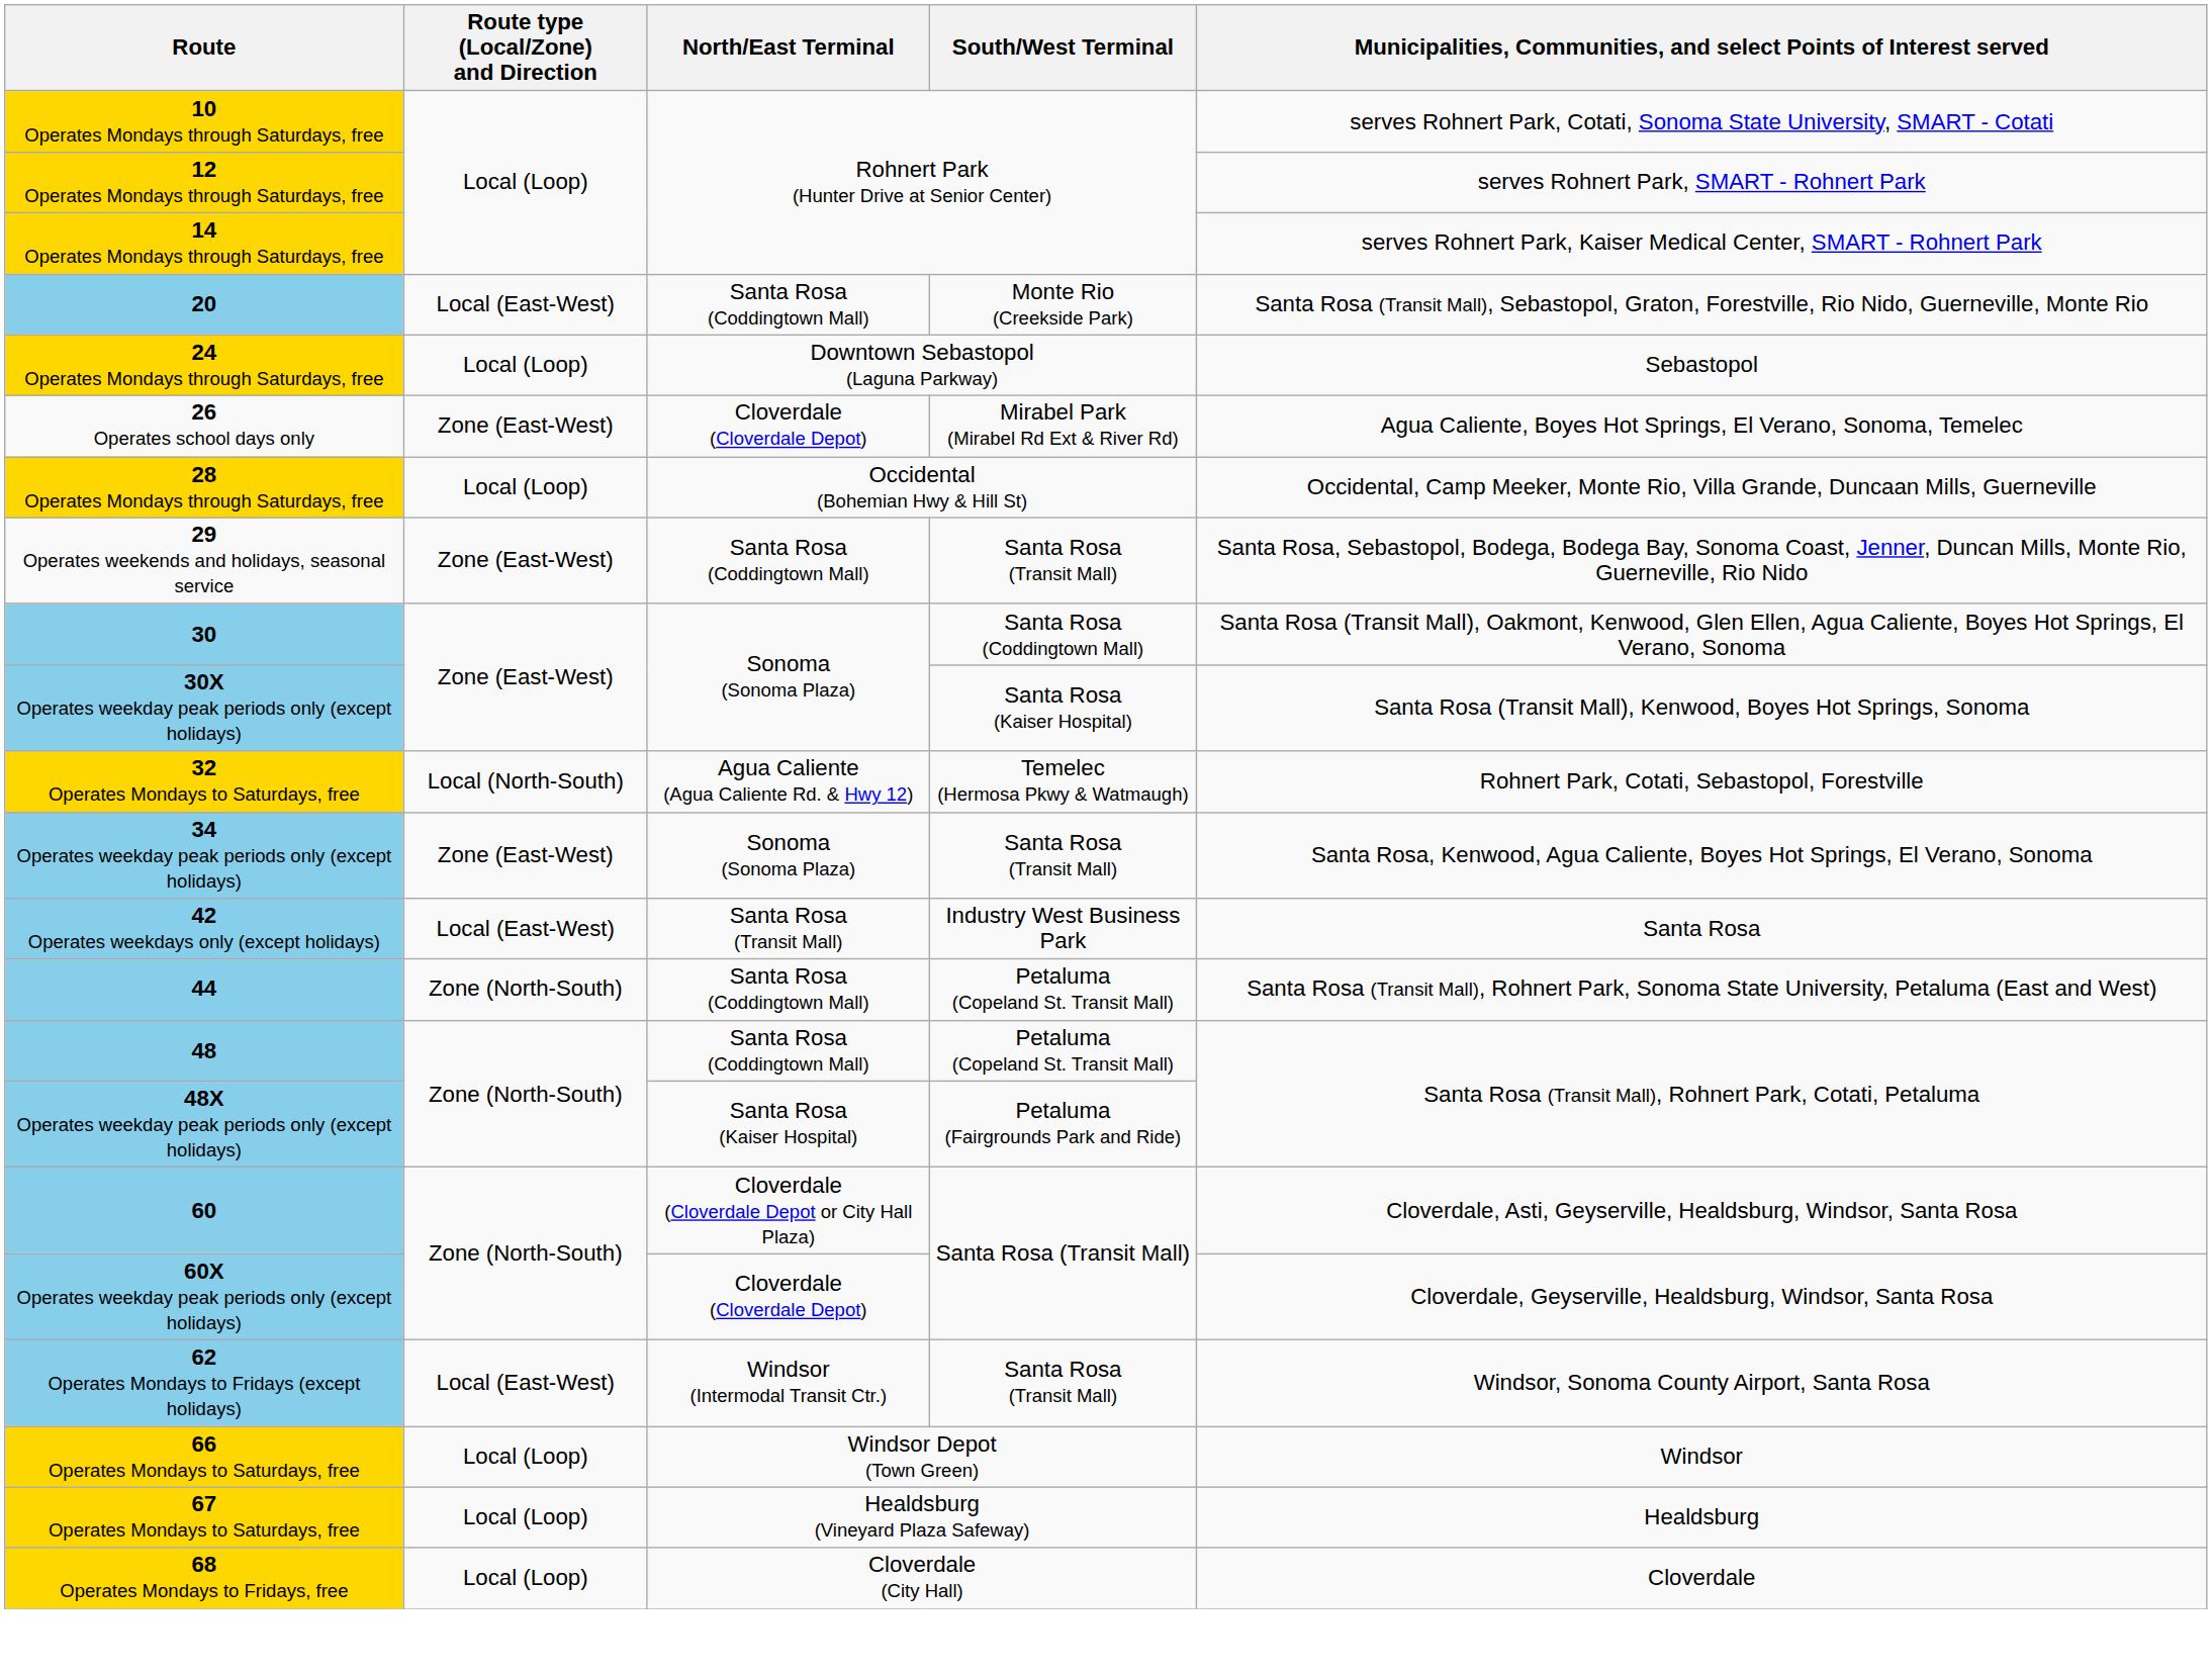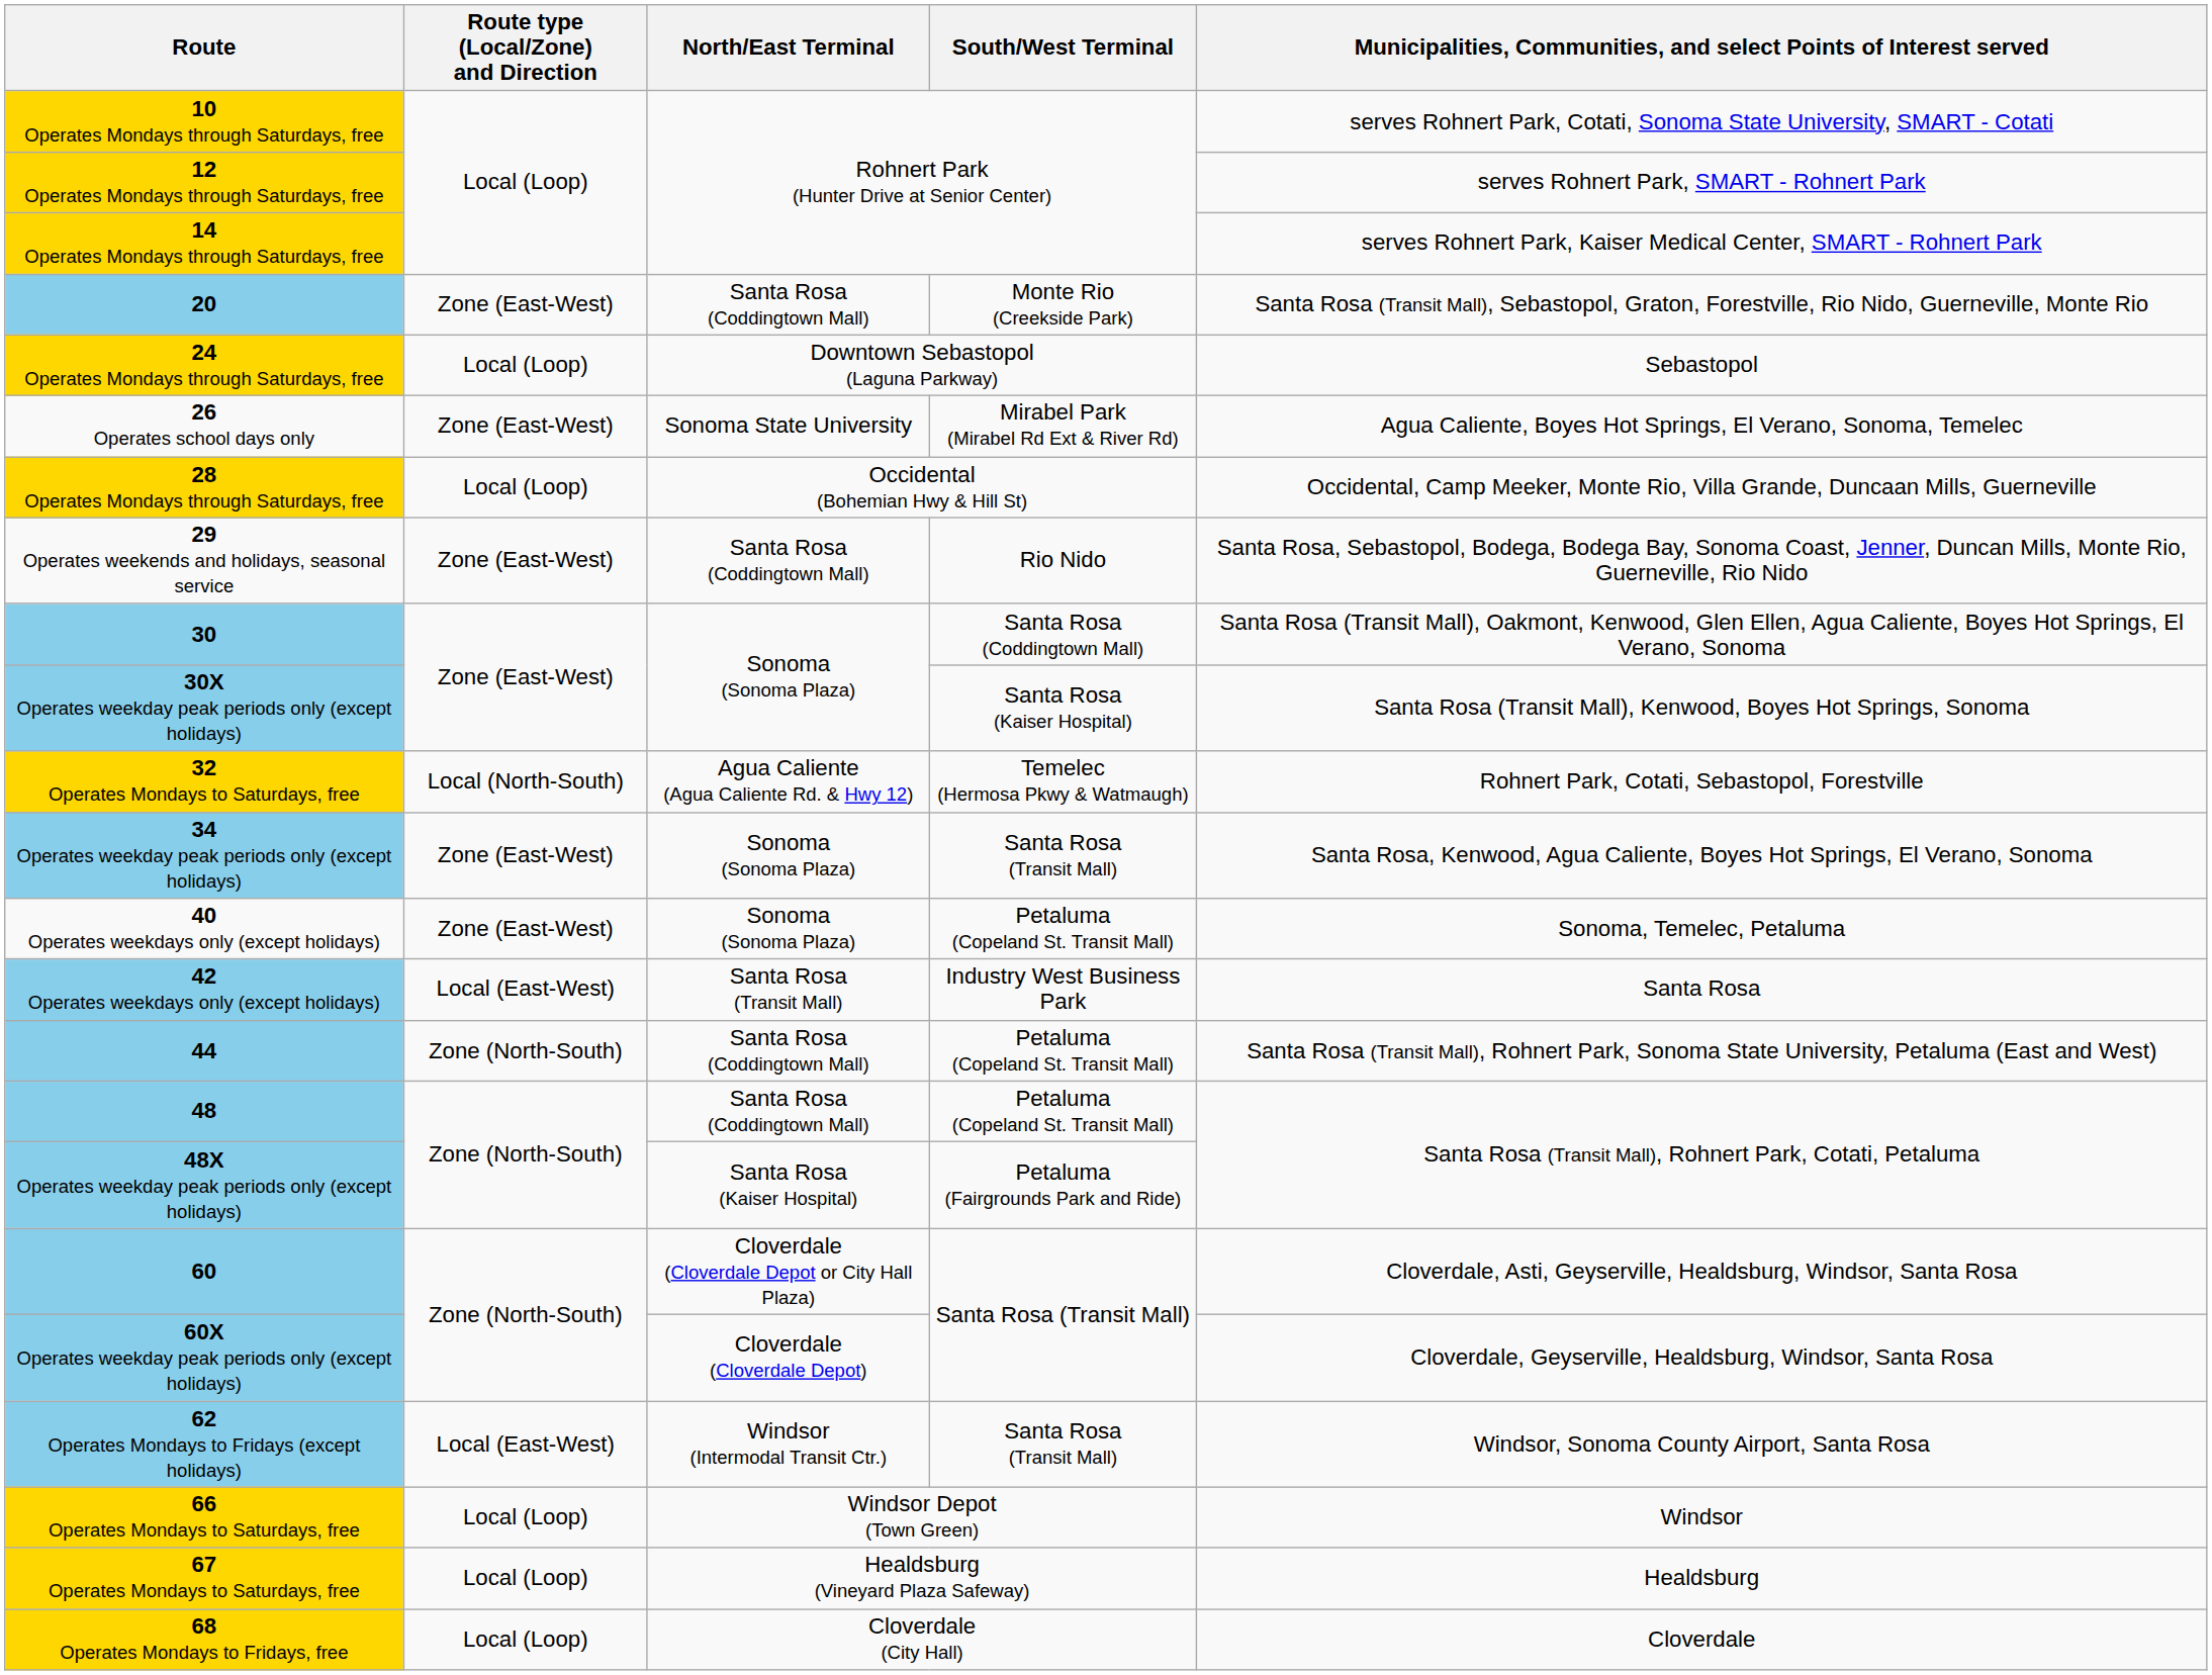 <table class="wikitable" style="text-align:center">
 <tr>
 <th>Route</th>
 <th>Route type (Local/Zone)<br>and Direction</th>
 <th>North/East Terminal</th>
 <th>South/West Terminal</th>
 <th>Municipalities, Communities, and select Points of Interest served</th>
 </tr>
 <tr>
 <td bgcolor="gold"><strong>10</strong><br><small>Operates Mondays through Saturdays, free</small></td>
 <td rowspan="3">Local (Loop)</td>
 <td colspan="2" rowspan="3">Rohnert Park<br><small>(Hunter Drive at Senior Center)</small></td>
 <td>serves Rohnert Park, Cotati, <a href='#'>Sonoma State University</a>, <a href='#'>SMART - Cotati</a></td>
 </tr>
 <tr>
 <td bgcolor="gold"><strong>12</strong><br><small>Operates Mondays through Saturdays, free</small></td>
 <td>serves Rohnert Park, <a href='#'>SMART - Rohnert Park</a></td>
 </tr>
 <tr>
 <td bgcolor="gold"><strong>14</strong><br><small>Operates Mondays through Saturdays, free</small></td>
 <td>serves Rohnert Park, Kaiser Medical Center, <a href='#'>SMART - Rohnert Park</a></td>
 </tr>
 <tr>
 <td bgcolor="skyblue"><strong>20</strong></td>
-<td>Local (East-West)</td>
+<td>Zone (East-West)</td>
 <td>Santa Rosa<br><small>(Coddingtown Mall)</small></td>
 <td>Monte Rio<br><small>(Creekside Park)</small></td>
 <td>Santa Rosa <small>(Transit Mall)</small>, Sebastopol, Graton, Forestville, Rio Nido, Guerneville, Monte Rio</td>
 </tr>
 <tr>
 <td bgcolor="gold"><strong>24</strong><br><small>Operates Mondays through Saturdays, free</small></td>
 <td>Local (Loop)</td>
 <td colspan="2">Downtown Sebastopol<br><small>(Laguna Parkway)</small></td>
 <td>Sebastopol</td>
 </tr>
 <tr>
 <td><strong>26</strong><br><small>Operates school days only</small></td>
 <td>Zone (East-West)</td>
-<td>Cloverdale<br><small>(<a href='#'>Cloverdale Depot</a>)</small></td>
+<td>Sonoma State University</td>
 <td>Mirabel Park<br><small>(Mirabel Rd Ext & River Rd)</small></td>
 <td>Agua Caliente, Boyes Hot Springs, El Verano, Sonoma, Temelec</td>
 </tr>
 <tr>
 <td bgcolor="gold"><strong>28</strong><br><small>Operates Mondays through Saturdays, free</small></td>
 <td>Local (Loop)</td>
 <td colspan="2">Occidental<br><small>(Bohemian Hwy & Hill St)</small></td>
 <td>Occidental, Camp Meeker, Monte Rio, Villa Grande, Duncaan Mills, Guerneville</td>
 </tr>
 <tr>
 <td><strong>29</strong><br><small>Operates weekends and holidays, seasonal service</small></td>
 <td>Zone (East-West)</td>
 <td>Santa Rosa<br><small>(Coddingtown Mall)</small></td>
-<td>Santa Rosa<br><small>(Transit Mall)</small></td>
+<td>Rio Nido</td>
 <td>Santa Rosa, Sebastopol, Bodega, Bodega Bay, Sonoma Coast, <a href='#'>Jenner</a>, Duncan Mills, Monte Rio, Guerneville, Rio Nido</td>
 </tr>
 <tr>
 <td bgcolor="skyblue"><strong>30</strong></td>
 <td rowspan="2">Zone (East-West)</td>
 <td rowspan="2">Sonoma<br><small>(Sonoma Plaza)</small></td>
 <td>Santa Rosa<br><small>(Coddingtown Mall)</small></td>
 <td>Santa Rosa (Transit Mall), Oakmont, Kenwood, Glen Ellen, Agua Caliente, Boyes Hot Springs, El Verano, Sonoma</td>
 </tr>
 <tr>
 <td bgcolor="skyblue"><strong>30X</strong><br><small>Operates weekday peak periods only (except holidays)</small></td>
 <td>Santa Rosa<br><small>(Kaiser Hospital)</small></td>
 <td>Santa Rosa (Transit Mall), Kenwood, Boyes Hot Springs, Sonoma</td>
 </tr>
 <tr>
 <td bgcolor="gold"><strong>32</strong><br><small>Operates Mondays to Saturdays, free</small></td>
 <td>Local (North-South)</td>
 <td>Agua Caliente<br><small>(Agua Caliente Rd. & <a href='#'>Hwy 12</a>)</small></td>
 <td>Temelec<br><small>(Hermosa Pkwy & Watmaugh)</small></td>
 <td>Rohnert Park, Cotati, Sebastopol, Forestville</td>
 </tr>
 <tr>
 <td bgcolor="skyblue"><strong>34</strong><br><small>Operates weekday peak periods only (except holidays)</small></td>
 <td>Zone (East-West)</td>
 <td>Sonoma<br><small>(Sonoma Plaza)</small></td>
 <td>Santa Rosa<br><small>(Transit Mall)</small></td>
 <td>Santa Rosa, Kenwood, Agua Caliente, Boyes Hot Springs, El Verano, Sonoma</td>
+</tr>
+<tr>
+<td><strong>40</strong><br><small>Operates weekdays only (except holidays)</small></td>
+<td>Zone (East-West)</td>
+<td>Sonoma<br><small>(Sonoma Plaza)</small></td>
+<td>Petaluma<br><small>(Copeland St. Transit Mall)</small></td>
+<td>Sonoma, Temelec, Petaluma</td>
 </tr>
 <tr>
 <td bgcolor="skyblue"><strong>42</strong><br><small>Operates weekdays only (except holidays)</small></td>
 <td>Local (East-West)</td>
 <td>Santa Rosa<br><small>(Transit Mall)</small></td>
 <td>Industry West Business Park</td>
 <td>Santa Rosa</td>
 </tr>
 <tr>
 <td bgcolor="skyblue"><strong>44</strong></td>
 <td>Zone (North-South)</td>
 <td>Santa Rosa<br><small>(Coddingtown Mall)</small></td>
 <td>Petaluma<br><small>(Copeland St. Transit Mall)</small></td>
 <td>Santa Rosa <small>(Transit Mall)</small>, Rohnert Park, Sonoma State University, Petaluma (East and West)</td>
 </tr>
 <tr>
 <td bgcolor="skyblue"><strong>48</strong></td>
 <td rowspan="2">Zone (North-South)</td>
 <td>Santa Rosa<br><small>(Coddingtown Mall)</small></td>
 <td>Petaluma<br><small>(Copeland St. Transit Mall)</small></td>
 <td rowspan="2">Santa Rosa <small>(Transit Mall)</small>, Rohnert Park, Cotati, Petaluma</td>
 </tr>
 <tr>
 <td bgcolor="skyblue"><strong>48X</strong><br><small>Operates weekday peak periods only (except holidays)</small></td>
 <td>Santa Rosa<br><small>(Kaiser Hospital)</small></td>
 <td>Petaluma<br><small>(Fairgrounds Park and Ride)</small></td>
 </tr>
 <tr>
 <td bgcolor="skyblue"><strong>60</strong></td>
 <td rowspan="2">Zone (North-South)</td>
 <td>Cloverdale<br><small>(<a href='#'>Cloverdale Depot</a> or City Hall Plaza)</small></td>
 <td rowspan="2">Santa Rosa (Transit Mall)</td>
 <td>Cloverdale, Asti, Geyserville, Healdsburg, Windsor, Santa Rosa</td>
 </tr>
 <tr>
 <td bgcolor="skyblue"><strong>60X</strong><br><small>Operates weekday peak periods only (except holidays)</small></td>
 <td>Cloverdale<br><small>(<a href='#'>Cloverdale Depot</a>)</small></td>
 <td>Cloverdale, Geyserville, Healdsburg, Windsor, Santa Rosa</td>
 </tr>
 <tr>
 <td bgcolor="skyblue"><strong>62</strong><br><small>Operates Mondays to Fridays (except holidays)</small></td>
 <td>Local (East-West)</td>
 <td>Windsor<br><small>(Intermodal Transit Ctr.)</small></td>
 <td>Santa Rosa<br><small>(Transit Mall)</small></td>
 <td>Windsor, Sonoma County Airport, Santa Rosa</td>
 </tr>
 <tr>
 <td bgcolor="gold"><strong>66</strong><br><small>Operates Mondays to Saturdays, free</small></td>
 <td>Local (Loop)</td>
 <td colspan="2">Windsor Depot<br><small>(Town Green)</small></td>
 <td>Windsor</td>
 </tr>
 <tr>
 <td bgcolor="gold"><strong>67</strong><br><small>Operates Mondays to Saturdays, free</small></td>
 <td>Local (Loop)</td>
 <td colspan="2">Healdsburg<br><small>(Vineyard Plaza Safeway)</small></td>
 <td>Healdsburg</td>
 </tr>
 <tr>
 <td bgcolor="gold"><strong>68</strong><br><small>Operates Mondays to Fridays, free</small></td>
 <td>Local (Loop)</td>
 <td colspan="2">Cloverdale<br><small>(City Hall)</small></td>
 <td>Cloverdale</td>
 </tr>
 </table>
